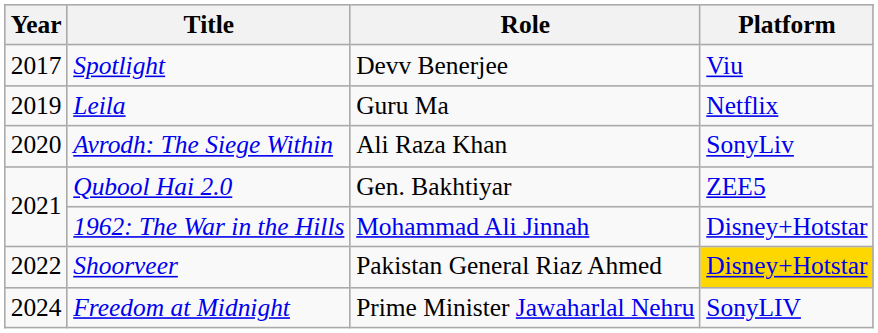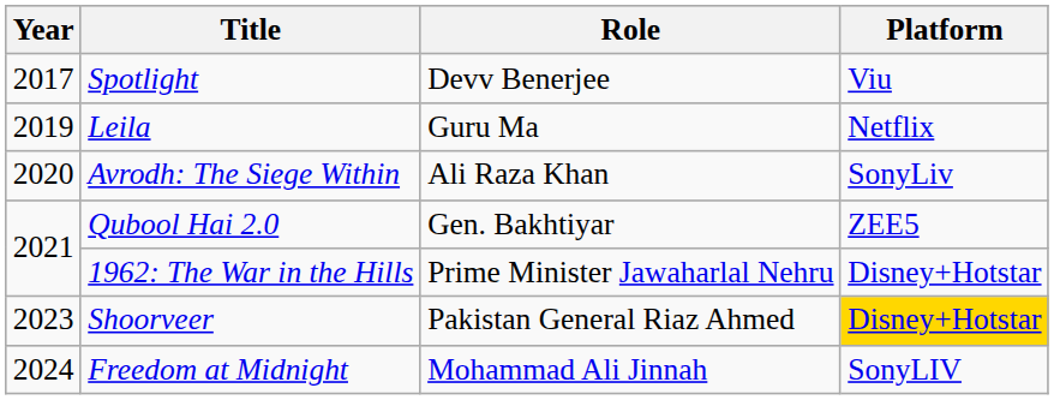 <table class="wikitable">
 <tr>
 <th>Year</th>
 <th>Title</th>
 <th>Role</th>
 <th>Platform</th>
 </tr>
 <tr>
 <td>2017</td>
 <td><a href='#'><em>Spotlight</em></a></td>
 <td>Devv Benerjee</td>
 <td><a href='#'>Viu</a></td>
 </tr>
 <tr>
 <td>2019</td>
 <td><em><a href='#'>Leila</a></em></td>
 <td>Guru Ma</td>
 <td><a href='#'>Netflix</a></td>
 </tr>
 <tr>
 <td>2020</td>
 <td><em><a href='#'>Avrodh: The Siege Within</a></em></td>
 <td>Ali Raza Khan</td>
 <td><a href='#'>SonyLiv</a></td>
 </tr>
 <tr>
 <td rowspan="2">2021</td>
 <td><em><a href='#'>Qubool Hai 2.0</a></em></td>
 <td>Gen. Bakhtiyar</td>
 <td><a href='#'>ZEE5</a></td>
 </tr>
 <tr>
 <td><em><a href='#'>1962: The War in the Hills</a></em></td>
-<td><a href='#'>Mohammad Ali Jinnah</a></td>
+<td>Prime Minister <a href='#'>Jawaharlal Nehru</a></td>
 <td><a href='#'>Disney+Hotstar</a></td>
 </tr>
 <tr>
-<td>2022</td>
+<td>2023</td>
 <td><em><a href='#'>Shoorveer</a></em></td>
 <td>Pakistan General Riaz Ahmed</td>
 <td style="background: gold;"><a href='#'>Disney+Hotstar</a></td>
 </tr>
 <tr>
 <td>2024</td>
 <td><em><a href='#'>Freedom at Midnight</a></em></td>
-<td>Prime Minister <a href='#'>Jawaharlal Nehru</a></td>
+<td><a href='#'>Mohammad Ali Jinnah</a></td>
 <td><a href='#'>SonyLIV</a></td>
 </tr>
 </table>
